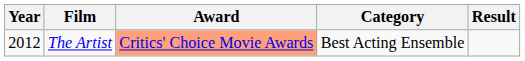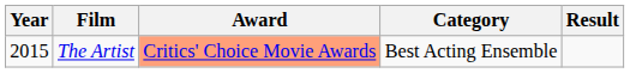 <table class="wikitable sortable">
 <tr>
 <th>Year</th>
 <th>Film</th>
 <th>Award</th>
 <th>Category</th>
 <th>Result</th>
 </tr>
 <tr>
-<td>2012</td>
+<td>2015</td>
 <td><em><a href='#'>The Artist</a></em></td>
 <td style="background: lightsalmon;"><a href='#'>Critics' Choice Movie Awards</a></td>
 <td>Best Acting Ensemble</td>
 <td></td>
 </tr>
 </table>
